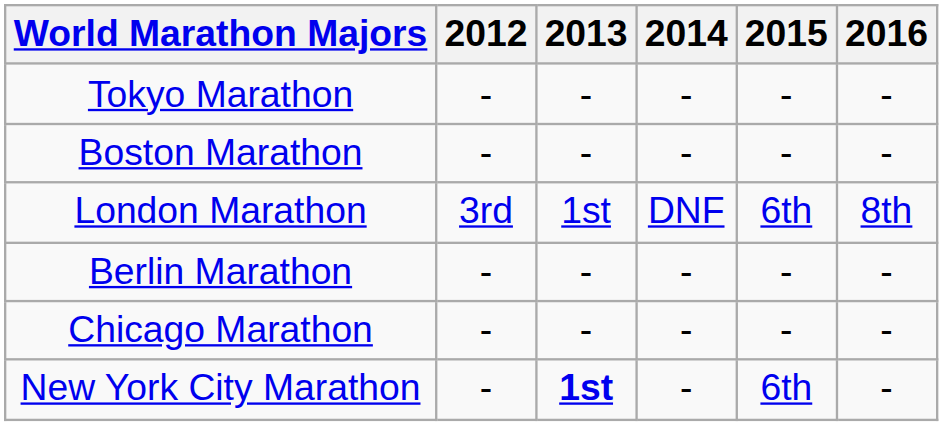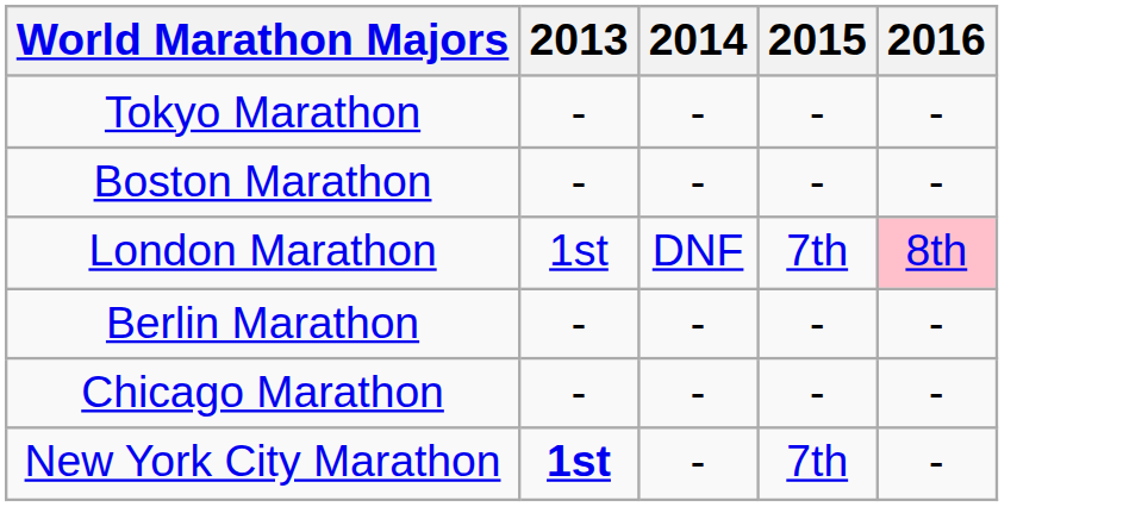 <table class="wikitable" style="text-align:center;">
 <tr>
 <th><a href='#'>World Marathon Majors</a></th>
-<th>2012</th>
 <th>2013</th>
 <th>2014</th>
 <th>2015</th>
 <th>2016</th>
 </tr>
 <tr>
 <td><a href='#'>Tokyo Marathon</a></td>
 <td>-</td>
 <td>-</td>
 <td>-</td>
 <td>-</td>
-<td>-</td>
 </tr>
 <tr>
 <td><a href='#'>Boston Marathon</a></td>
 <td>-</td>
 <td>-</td>
 <td>-</td>
 <td>-</td>
-<td>-</td>
 </tr>
 <tr>
 <td><a href='#'>London Marathon</a></td>
-<td><a href='#'>3rd</a></td>
 <td><a href='#'>1st</a></td>
 <td><a href='#'>DNF</a></td>
-<td><a href='#'>6th</a></td>
-<td><a href='#'>8th</a></td>
+<td><a href='#'>7th</a></td>
+<td style="background: pink;"><a href='#'>8th</a></td>
 </tr>
 <tr>
 <td><a href='#'>Berlin Marathon</a></td>
-<td>-</td>
 <td>-</td>
 <td>-</td>
 <td>-</td>
 <td>-</td>
 </tr>
 <tr>
 <td><a href='#'>Chicago Marathon</a></td>
 <td>-</td>
 <td>-</td>
 <td>-</td>
 <td>-</td>
-<td>-</td>
 </tr>
 <tr>
 <td><a href='#'>New York City Marathon</a></td>
-<td>-</td>
 <td><strong><a href='#'>1st</a></strong></td>
 <td>-</td>
-<td><a href='#'>6th</a></td>
+<td><a href='#'>7th</a></td>
 <td>-</td>
 </tr>
 </table>
